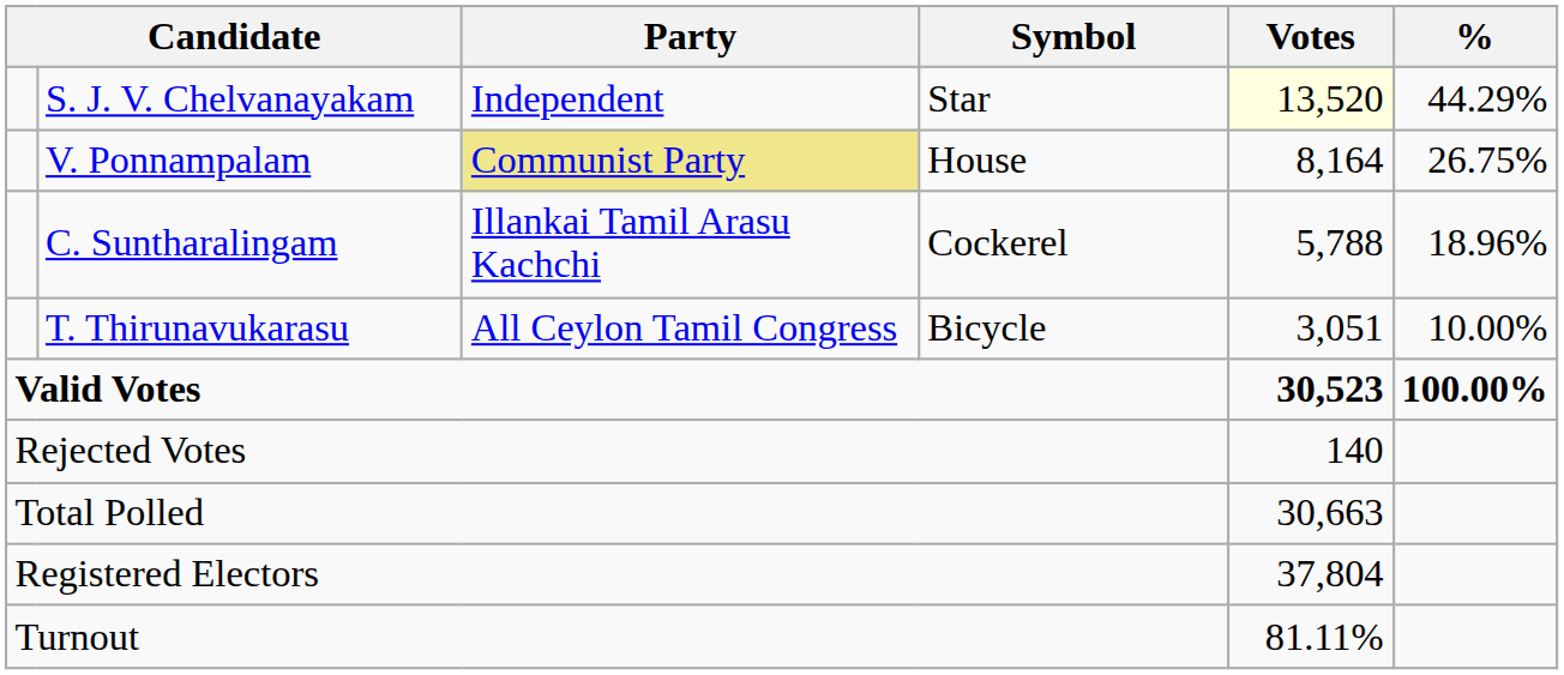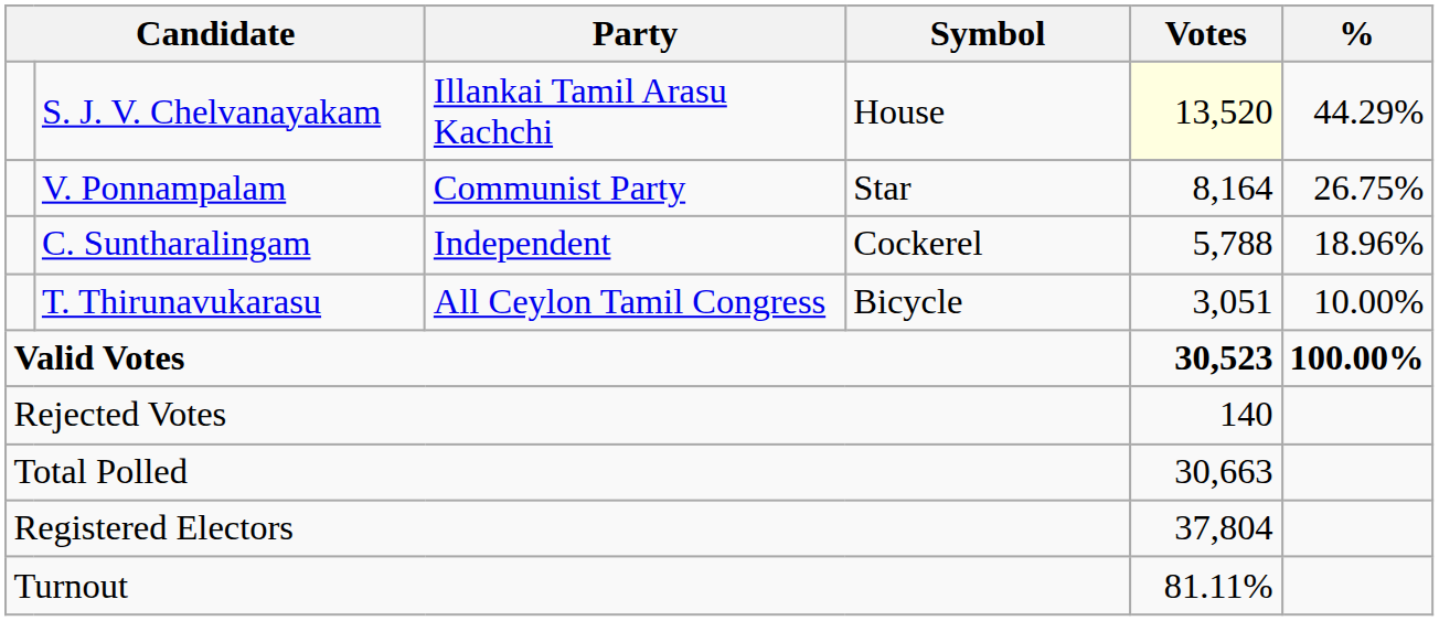 <table class="wikitable" border="1" style="text-align:right;">
 <tr>
 <th align=left colspan=2 width="180">Candidate</th>
 <th align=left width="180">Party</th>
 <th align=left width="120">Symbol</th>
 <th align=left width="60">Votes</th>
 <th align=left width="60">%</th>
 </tr>
 <tr>
 <td bgcolor=> </td>
 <td align=left><a href='#'>S. J. V. Chelvanayakam</a></td>
-<td align=left><a href='#'>Independent</a></td>
-<td align=left>Star</td>
+<td align=left><a href='#'>Illankai Tamil Arasu Kachchi</a></td>
+<td align=left>House</td>
 <td style="background: lightyellow;">13,520</td>
 <td>44.29%</td>
 </tr>
 <tr>
 <td bgcolor=> </td>
 <td align=left><a href='#'>V. Ponnampalam</a></td>
-<td align=left style="background: khaki;"><a href='#'>Communist Party</a></td>
-<td align=left>House</td>
+<td align=left><a href='#'>Communist Party</a></td>
+<td align=left>Star</td>
 <td>8,164</td>
 <td>26.75%</td>
 </tr>
 <tr>
 <td></td>
 <td align=left><a href='#'>C. Suntharalingam</a></td>
-<td align=left><a href='#'>Illankai Tamil Arasu Kachchi</a></td>
+<td align=left><a href='#'>Independent</a></td>
 <td align=left>Cockerel</td>
 <td>5,788</td>
 <td>18.96%</td>
 </tr>
 <tr>
 <td bgcolor=> </td>
 <td align=left><a href='#'>T. Thirunavukarasu</a></td>
 <td align=left><a href='#'>All Ceylon Tamil Congress</a></td>
 <td align=left>Bicycle</td>
 <td>3,051</td>
 <td>10.00%</td>
 </tr>
 <tr>
 <td align=left colspan=4><strong>Valid Votes</strong></td>
 <td><strong>30,523</strong></td>
 <td><strong>100.00%</strong></td>
 </tr>
 <tr>
 <td align=left colspan=4>Rejected Votes</td>
 <td>140</td>
 <td></td>
 </tr>
 <tr>
 <td align=left colspan=4>Total Polled</td>
 <td>30,663</td>
 <td></td>
 </tr>
 <tr>
 <td align=left colspan=4>Registered Electors</td>
 <td>37,804</td>
 <td></td>
 </tr>
 <tr>
 <td align=left colspan=4>Turnout</td>
 <td>81.11%</td>
 </tr>
 </table>
